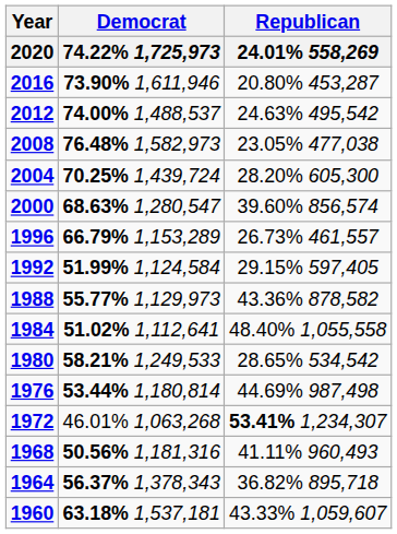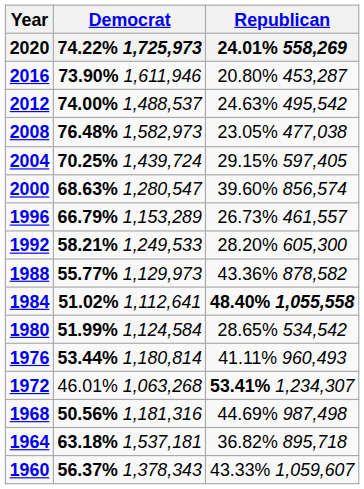 <table class="wikitable"  style="float:right; font-size:95%;">
 <tr style="background:lightgrey;">
 <th>Year</th>
 <th><a href='#'>Democrat</a></th>
 <th><a href='#'>Republican</a></th>
 </tr>
 <tr>
 <th>2020</th>
 <th>74.22% <em>1,725,973</em></th>
 <th>24.01% <em>558,269</em></th>
 </tr>
 <tr>
 <td align="center" ><strong><a href='#'>2016</a> </strong></td>
 <td align="center" ><strong>73.90%</strong> <em>1,611,946 </em></td>
 <td align="center" >20.80% <em>453,287</em></td>
 </tr>
 <tr>
 <td align="center" ><strong><a href='#'>2012</a> </strong></td>
 <td align="center" ><strong>74.00%</strong> <em>1,488,537 </em></td>
 <td align="center" >24.63% <em>495,542</em></td>
 </tr>
 <tr>
 <td align="center" ><strong><a href='#'>2008</a> </strong></td>
 <td align="center" ><strong>76.48%</strong> <em>1,582,973</em></td>
 <td align="center" >23.05% <em>477,038</em></td>
 </tr>
 <tr>
 <td align="center" ><strong><a href='#'>2004</a> </strong></td>
 <td align="center" ><strong>70.25%</strong> <em>1,439,724</em></td>
-<td align="center" >28.20% <em>605,300</em></td>
+<td align="center" >29.15% <em>597,405</em></td>
 </tr>
 <tr>
 <td align="center" ><strong><a href='#'>2000</a> </strong></td>
 <td align="center" ><strong>68.63%</strong> <em>1,280,547</em></td>
 <td align="center" >39.60% <em>856,574</em></td>
 </tr>
 <tr>
 <td align="center" ><strong><a href='#'>1996</a> </strong></td>
 <td align="center" ><strong>66.79%</strong> <em>1,153,289</em></td>
 <td align="center" >26.73% <em>461,557</em></td>
 </tr>
 <tr>
 <td align="center" ><strong><a href='#'>1992</a> </strong></td>
-<td align="center" ><strong>51.99%</strong> <em>1,124,584</em></td>
-<td align="center" >29.15% <em>597,405</em></td>
+<td align="center" ><strong>58.21%</strong> <em>1,249,533</em></td>
+<td align="center" >28.20% <em>605,300</em></td>
 </tr>
 <tr>
 <td align="center" ><strong><a href='#'>1988</a> </strong></td>
 <td align="center" ><strong>55.77%</strong> <em>1,129,973</em></td>
 <td align="center" >43.36% <em>878,582</em></td>
 </tr>
 <tr>
 <td align="center" ><strong><a href='#'>1984</a> </strong></td>
 <td align="center" ><strong>51.02%</strong> <em>1,112,641</em></td>
-<td align="center" >48.40% <em>1,055,558</em></td>
+<td align="center" ><strong>48.40% <em>1,055,558</em></strong></td>
 </tr>
 <tr>
 <td align="center" ><strong><a href='#'>1980</a> </strong></td>
-<td align="center" ><strong>58.21%</strong> <em>1,249,533</em></td>
+<td align="center" ><strong>51.99%</strong> <em>1,124,584</em></td>
 <td align="center" >28.65% <em>534,542</em></td>
 </tr>
 <tr>
 <td align="center" ><strong><a href='#'>1976</a> </strong></td>
 <td align="center" ><strong>53.44%</strong> <em>1,180,814</em></td>
-<td align="center" >44.69% <em>987,498</em></td>
+<td align="center" >41.11% <em>960,493</em></td>
 </tr>
 <tr>
 <td align="center" ><strong><a href='#'>1972</a> </strong></td>
 <td align="center" >46.01% <em>1,063,268</em></td>
 <td align="center" ><strong>53.41%</strong> <em>1,234,307</em></td>
 </tr>
 <tr>
 <td align="center" ><strong><a href='#'>1968</a> </strong></td>
 <td align="center" ><strong>50.56%</strong> <em>1,181,316</em></td>
-<td align="center" >41.11% <em>960,493</em></td>
+<td align="center" >44.69% <em>987,498</em></td>
 </tr>
 <tr>
 <td align="center" ><strong><a href='#'>1964</a> </strong></td>
-<td align="center" ><strong>56.37%</strong> <em>1,378,343</em></td>
+<td align="center" ><strong>63.18%</strong> <em>1,537,181</em></td>
 <td align="center" >36.82% <em>895,718</em></td>
 </tr>
 <tr>
 <td align="center" ><strong><a href='#'>1960</a> </strong></td>
-<td align="center" ><strong>63.18%</strong> <em>1,537,181</em></td>
+<td align="center" ><strong>56.37%</strong> <em>1,378,343</em></td>
 <td align="center" >43.33% <em>1,059,607</em></td>
 </tr>
 </table>
